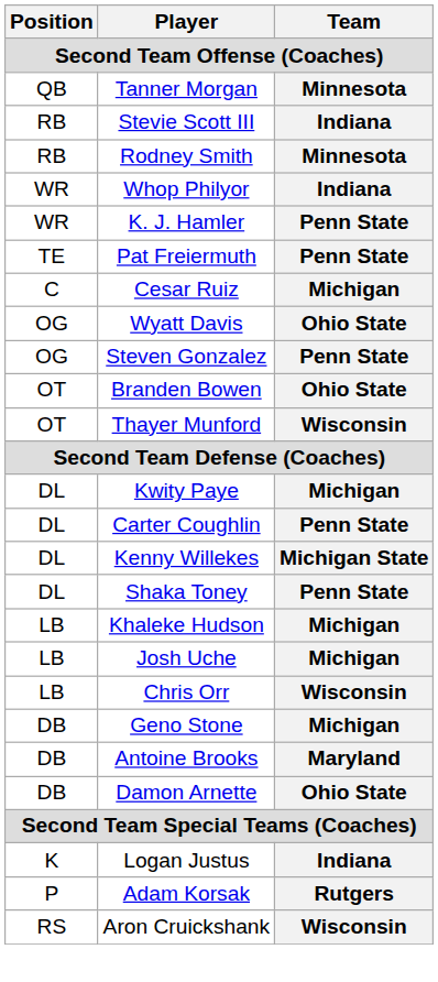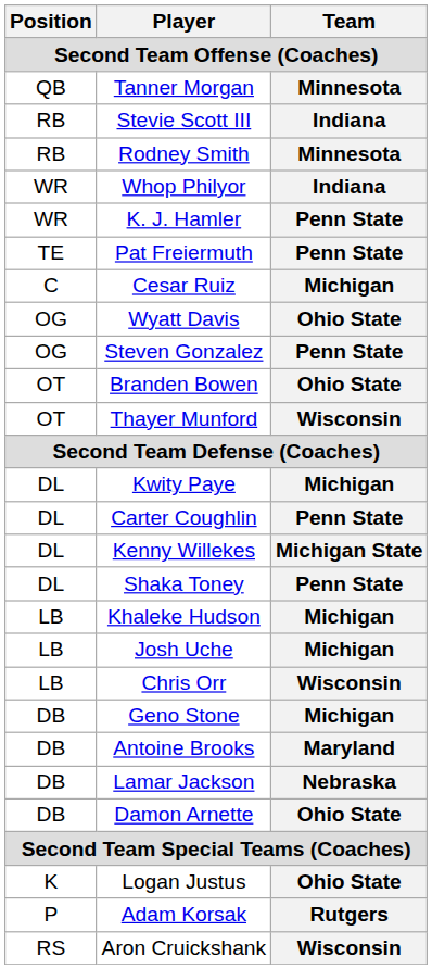 <table class="wikitable sortable">
 <tr>
 <th>Position</th>
 <th>Player</th>
 <th>Team</th>
 </tr>
 <tr>
 <td colspan="3" style="text-align:center; background:#ddd;"><strong>Second Team Offense (Coaches)</strong></td>
 </tr>
 <tr style="text-align:center;">
 <td style="background:white">QB</td>
 <td style="background:white"><a href='#'>Tanner Morgan</a></td>
 <th style=>Minnesota</th>
 </tr>
 <tr style="text-align:center;">
 <td style="background:white">RB</td>
 <td style="background:white"><a href='#'>Stevie Scott III</a></td>
 <th style=>Indiana</th>
 </tr>
 <tr style="text-align:center;">
 <td style="background:white">RB</td>
 <td style="background:white"><a href='#'>Rodney Smith</a></td>
 <th style=>Minnesota</th>
 </tr>
 <tr style="text-align:center;">
 <td style="background:white">WR</td>
 <td style="background:white"><a href='#'>Whop Philyor</a></td>
 <th style=>Indiana</th>
 </tr>
 <tr style="text-align:center;">
 <td style="background:white">WR</td>
 <td style="background:white"><a href='#'>K. J. Hamler</a></td>
 <th style=>Penn State</th>
 </tr>
 <tr style="text-align:center;">
 <td style="background:white">TE</td>
 <td style="background:white"><a href='#'>Pat Freiermuth</a></td>
 <th style=>Penn State</th>
 </tr>
 <tr style="text-align:center;">
 <td style="background:white">C</td>
 <td style="background:white"><a href='#'>Cesar Ruiz</a></td>
 <th style=>Michigan</th>
 </tr>
 <tr style="text-align:center;">
 <td style="background:white">OG</td>
 <td style="background:white"><a href='#'>Wyatt Davis</a></td>
 <th style=>Ohio State</th>
 </tr>
 <tr style="text-align:center;">
 <td style="background:white">OG</td>
 <td style="background:white"><a href='#'>Steven Gonzalez</a></td>
 <th style=>Penn State</th>
 </tr>
 <tr style="text-align:center;">
 <td style="background:white">OT</td>
 <td style="background:white"><a href='#'>Branden Bowen</a></td>
 <th style=>Ohio State</th>
 </tr>
 <tr style="text-align:center;">
 <td style="background:white">OT</td>
 <td style="background:white"><a href='#'>Thayer Munford</a></td>
 <th style=>Wisconsin</th>
 </tr>
 <tr>
 <td colspan="3" style="text-align:center; background:#ddd;"><strong>Second Team Defense (Coaches)</strong></td>
 </tr>
 <tr style="text-align:center;">
 <td style="background:white">DL</td>
 <td style="background:white"><a href='#'>Kwity Paye</a></td>
 <th style=>Michigan</th>
 </tr>
 <tr style="text-align:center;">
 <td style="background:white">DL</td>
 <td style="background:white"><a href='#'>Carter Coughlin</a></td>
 <th style=>Penn State</th>
 </tr>
 <tr style="text-align:center;">
 <td style="background:white">DL</td>
 <td style="background:white"><a href='#'>Kenny Willekes</a></td>
 <th style=>Michigan State</th>
 </tr>
 <tr style="text-align:center;">
 <td style="background:white">DL</td>
 <td style="background:white"><a href='#'>Shaka Toney</a></td>
 <th style=>Penn State</th>
 </tr>
 <tr style="text-align:center;">
 <td style="background:white">LB</td>
 <td style="background:white"><a href='#'>Khaleke Hudson</a></td>
 <th style=>Michigan</th>
 </tr>
 <tr style="text-align:center;">
 <td style="background:white">LB</td>
 <td style="background:white"><a href='#'>Josh Uche</a></td>
 <th style=>Michigan</th>
 </tr>
 <tr style="text-align:center;">
 <td style="background:white">LB</td>
 <td style="background:white"><a href='#'>Chris Orr</a></td>
 <th style=>Wisconsin</th>
 </tr>
 <tr style="text-align:center;">
 <td style="background:white">DB</td>
 <td style="background:white"><a href='#'>Geno Stone</a></td>
 <th style=>Michigan</th>
 </tr>
 <tr style="text-align:center;">
 <td style="background:white">DB</td>
 <td style="background:white"><a href='#'>Antoine Brooks</a></td>
 <th style=>Maryland</th>
 </tr>
 <tr style="text-align:center;">
 <td style="background:white">DB</td>
+<td style="background:white"><a href='#'>Lamar Jackson</a></td>
+<th style=>Nebraska</th>
+</tr>
+<tr style="text-align:center;">
+<td style="background:white">DB</td>
 <td style="background:white"><a href='#'>Damon Arnette</a></td>
 <th style=>Ohio State</th>
 </tr>
 <tr>
 <td colspan="3" style="text-align:center; background:#ddd;"><strong>Second Team Special Teams (Coaches)</strong></td>
 </tr>
 <tr style="text-align:center;">
 <td style="background:white">K</td>
 <td style="background:white">Logan Justus</td>
-<th style=>Indiana</th>
+<th style=>Ohio State</th>
 </tr>
 <tr style="text-align:center;">
 <td style="background:white">P</td>
 <td style="background:white"><a href='#'>Adam Korsak</a></td>
 <th style=>Rutgers</th>
 </tr>
 <tr style="text-align:center;">
 <td style="background:white">RS</td>
 <td style="background:white">Aron Cruickshank</td>
 <th style=>Wisconsin</th>
 </tr>
 </table>
